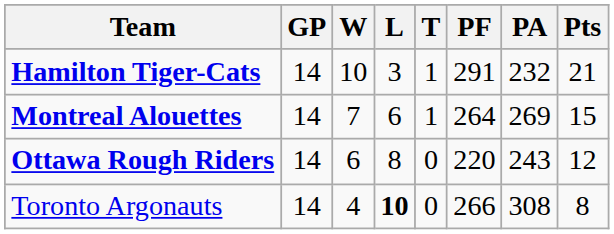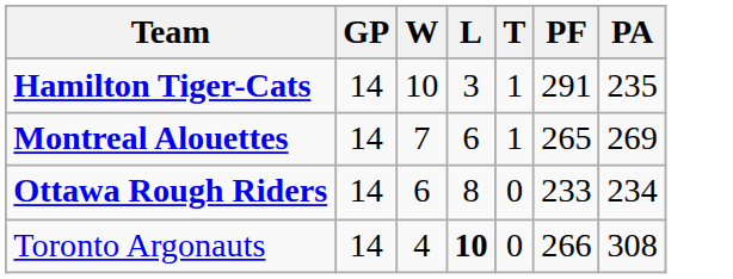 <table class="wikitable">
 <tr>
 <th>Team</th>
 <th>GP</th>
 <th>W</th>
 <th>L</th>
 <th>T</th>
 <th>PF</th>
 <th>PA</th>
-<th>Pts</th>
 </tr>
 <tr align="center">
 <td align="left"><strong><a href='#'>Hamilton Tiger-Cats</a></strong></td>
 <td>14</td>
 <td>10</td>
 <td>3</td>
 <td>1</td>
 <td>291</td>
-<td>232</td>
-<td>21</td>
+<td>235</td>
 </tr>
 <tr align="center">
 <td align="left"><strong><a href='#'>Montreal Alouettes</a></strong></td>
 <td>14</td>
 <td>7</td>
 <td>6</td>
 <td>1</td>
-<td>264</td>
+<td>265</td>
 <td>269</td>
-<td>15</td>
 </tr>
 <tr align="center">
 <td align="left"><strong><a href='#'>Ottawa Rough Riders</a></strong></td>
 <td>14</td>
 <td>6</td>
 <td>8</td>
 <td>0</td>
-<td>220</td>
-<td>243</td>
-<td>12</td>
+<td>233</td>
+<td>234</td>
 </tr>
 <tr align="center">
 <td align="left"><a href='#'>Toronto Argonauts</a></td>
 <td>14</td>
 <td>4</td>
 <td><strong>10</strong></td>
 <td>0</td>
 <td>266</td>
 <td>308</td>
-<td>8</td>
 </tr>
 </table>
